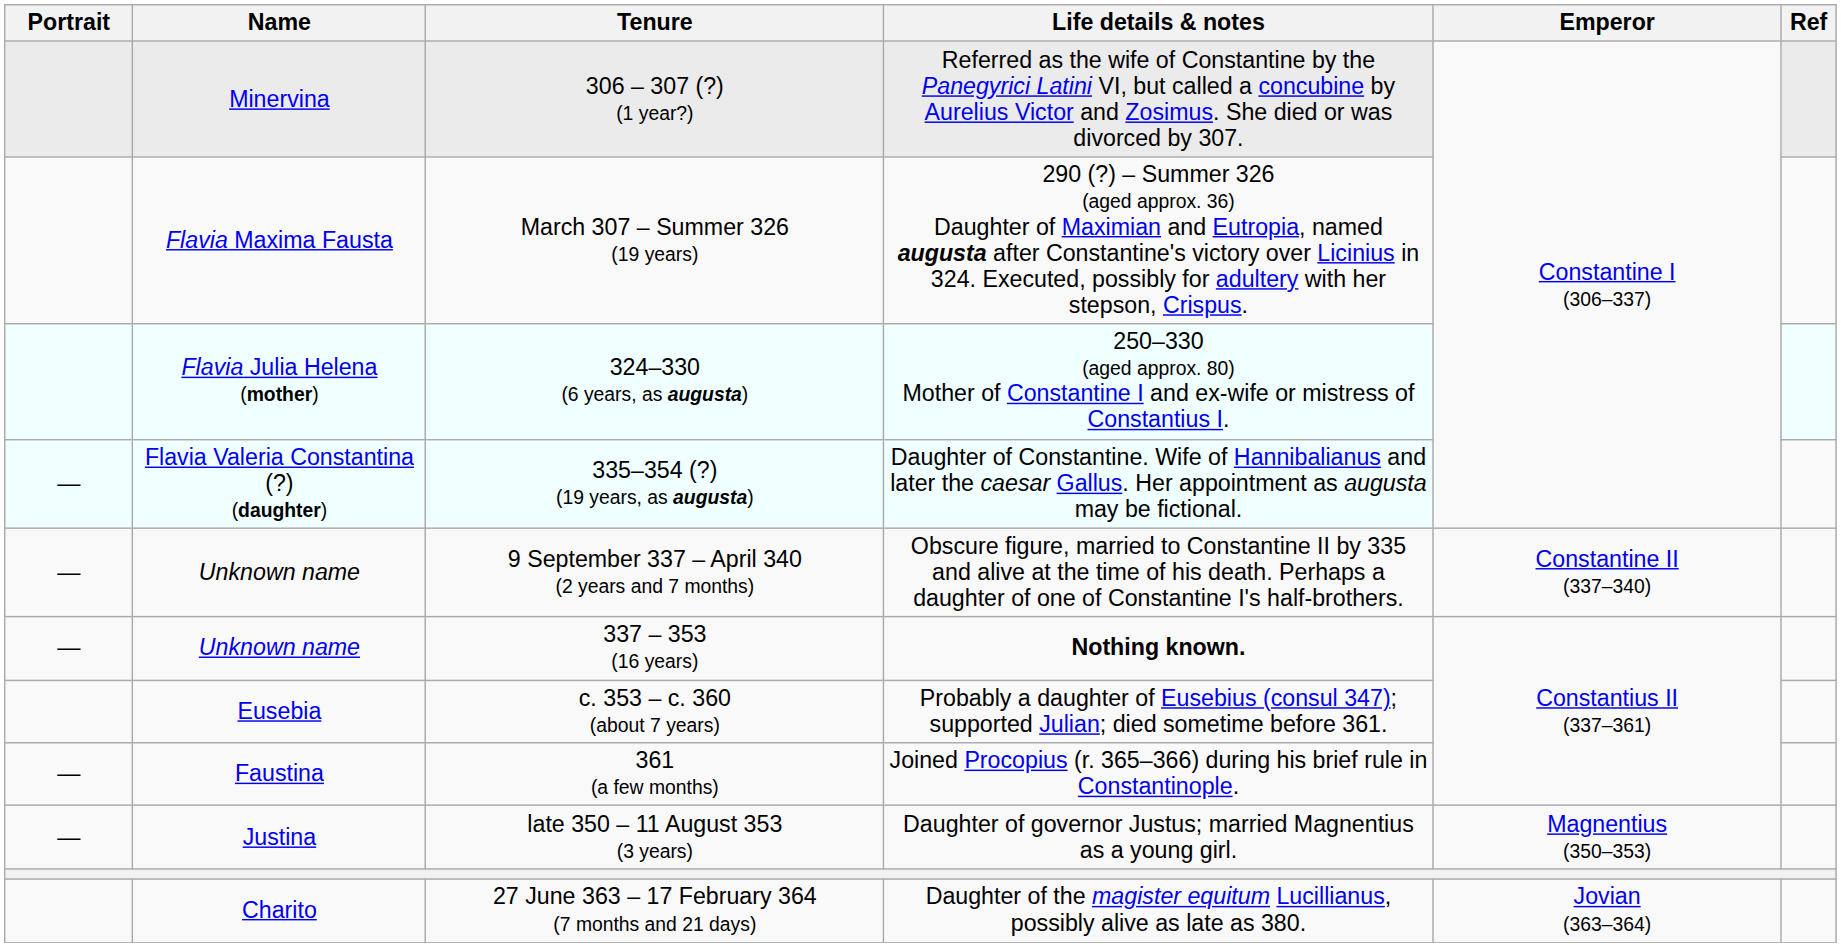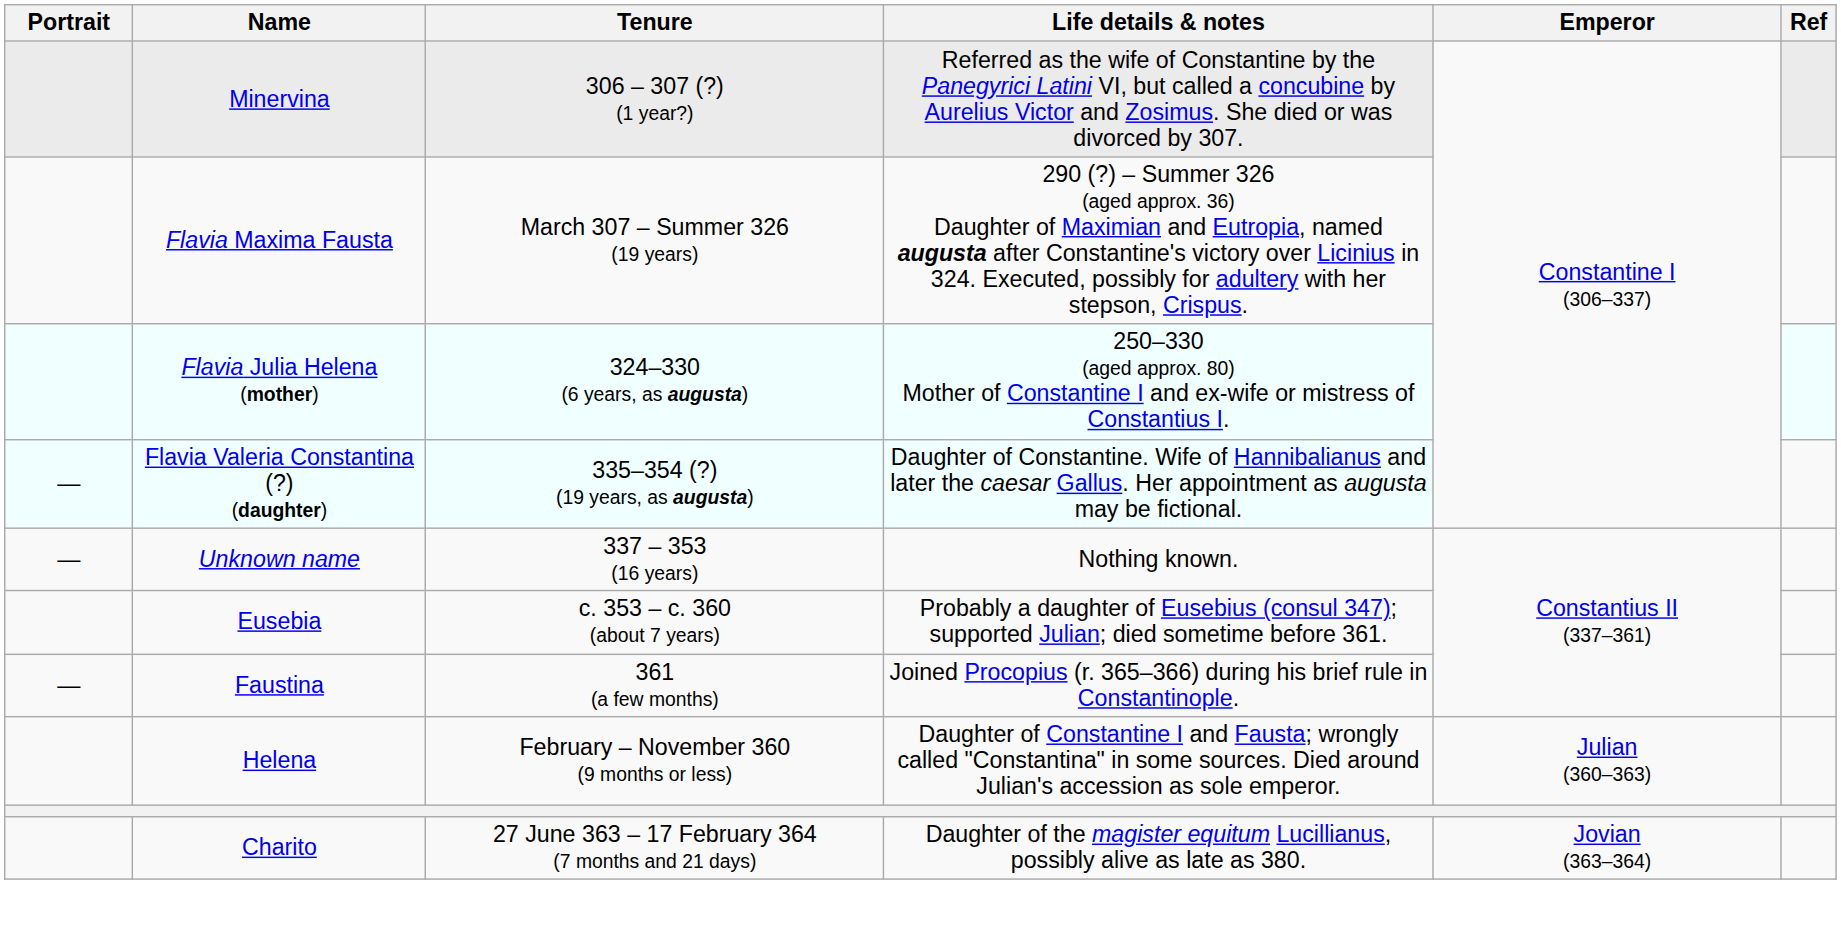 <table class="wikitable" style="width:100%; text-align:center;">
 <tr>
 <th width="7%">Portrait</th>
 <th width="16%">Name</th>
 <th width="25%">Tenure</th>
 <th width="30%">Life details & notes</th>
 <th width="19%">Emperor</th>
 <th width="3%">Ref</th>
 </tr>
 <tr>
 <td style="background:#EBEBEB;"></td>
 <td style="background:#EBEBEB;"><a href='#'>Minervina</a></td>
 <td style="background:#EBEBEB;">306 – 307 (?)<br><small>(1 year?)</small></td>
 <td style="background:#EBEBEB;">Referred as the wife of Constantine by the <em><a href='#'>Panegyrici Latini</a></em> VI, but called a <a href='#'>concubine</a> by <a href='#'>Aurelius Victor</a> and <a href='#'>Zosimus</a>. She died or was divorced by 307.</td>
 <td rowspan="4"><a href='#'>Constantine I</a><br><small>(306–337)</small></td>
 <td style="background:#EBEBEB;"></td>
 </tr>
 <tr>
 <td></td>
 <td><a href='#'><em>Flavia</em> Maxima Fausta</a></td>
 <td>March 307 – Summer 326<br><small>(19 years)</small></td>
 <td> 290 (?) – Summer 326<br><small>(aged approx. 36)</small><br>Daughter of <a href='#'>Maximian</a> and <a href='#'>Eutropia</a>, named <strong><em>augusta</em></strong> after Constantine's victory over <a href='#'>Licinius</a> in 324. Executed, possibly for <a href='#'>adultery</a> with her stepson, <a href='#'>Crispus</a>.</td>
 <td><br></td>
 </tr>
 <tr>
 <td style="background:#F0FFFF;"></td>
 <td style="background:#F0FFFF;"><a href='#'><em>Flavia</em> Julia Helena</a><br><small>(<strong>mother</strong>)</small></td>
 <td style="background:#F0FFFF;">324–330<br><small>(6 years, as <strong><em>augusta</em></strong>)</small></td>
 <td style="background:#F0FFFF;"> 250–330<br><small>(aged approx. 80)</small><br>Mother of <a href='#'>Constantine I</a> and ex-wife or mistress of <a href='#'>Constantius I</a>.</td>
 <td style="background:#F0FFFF;"><br></td>
 </tr>
 <tr>
 <td style="background:#F0FFFF;">—</td>
 <td style="background:#F0FFFF;"><a href='#'>Flavia Valeria Constantina</a> (?)<br><small>(<strong>daughter</strong>)</small></td>
 <td style="background:#F0FFFF;">335–354 (?)<br><small>(19 years, as <strong><em>augusta</em></strong>)</small></td>
 <td style="background:#F0FFFF;">Daughter of Constantine. Wife of <a href='#'>Hannibalianus</a> and later the <em>caesar</em> <a href='#'>Gallus</a>. Her appointment as <em>augusta</em> may be fictional.</td>
 <td><br></td>
 </tr>
 <tr>
 <td>—</td>
-<td><em>Unknown name</em></td>
-<td>9 September 337 – April 340<br><small>(2 years and 7 months)</small></td>
-<td>Obscure figure, married to Constantine II by 335 and alive at the time of his death. Perhaps a daughter of one of Constantine I's half-brothers.</td>
-<td><a href='#'>Constantine II</a><br><small>(337–340)</small></td>
-<td></td>
-</tr>
-<tr>
-<td>—</td>
 <td><em><a href='#'>Unknown name</a></em></td>
 <td>337 – 353<br><small>(16 years)</small></td>
-<td><strong>Nothing known.</strong></td>
+<td>Nothing known.</td>
 <td rowspan=3><a href='#'>Constantius II</a><br><small>(337–361)</small></td>
 <td><br></td>
 </tr>
 <tr>
 <td></td>
 <td><a href='#'>Eusebia</a></td>
 <td>c. 353 – c. 360<br><small>(about 7 years)</small></td>
 <td>Probably a daughter of <a href='#'>Eusebius (consul 347)</a>; supported <a href='#'>Julian</a>; died sometime before 361.</td>
 <td><br></td>
 </tr>
 <tr>
 <td>—</td>
 <td><a href='#'>Faustina</a></td>
 <td>361<br><small>(a few months)</small></td>
 <td>Joined <a href='#'>Procopius</a> (r. 365–366) during his brief rule in <a href='#'>Constantinople</a>.</td>
 <td></td>
 </tr>
 <tr>
-<td>—</td>
-<td><a href='#'>Justina</a></td>
-<td>late 350 – 11 August 353<br><small>(3 years)</small></td>
-<td>Daughter of governor Justus; married Magnentius as a young girl.</td>
-<td><a href='#'>Magnentius</a><br><small>(350–353)</small></td>
-<td><br></td>
+<td></td>
+<td><a href='#'>Helena</a></td>
+<td> February –  November 360<br><small>(9 months or less)</small></td>
+<td>Daughter of <a href='#'>Constantine I</a> and <a href='#'>Fausta</a>; wrongly called "Constantina" in some sources. Died around Julian's accession as sole emperor.</td>
+<td><a href='#'>Julian</a><br><small>(360–363)</small></td>
+<td></td>
 </tr>
 <tr>
 <th colspan="6"></th>
 </tr>
 <tr>
 <td></td>
 <td><a href='#'>Charito</a></td>
 <td>27 June 363 – 17 February 364<br><small>(7 months and 21 days)</small></td>
 <td>Daughter of the <em><a href='#'>magister equitum</a></em> <a href='#'>Lucillianus</a>, possibly alive as late as 380.</td>
 <td><a href='#'>Jovian</a><br><small>(363–364)</small></td>
 <td></td>
 </tr>
 </table>
